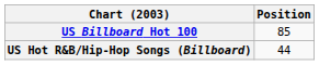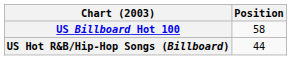 <table class="wikitable sortable plainrowheaders" style="text-align:center;">
 <tr>
 <th scope="col">Chart (2003)</th>
 <th scope="col">Position</th>
 </tr>
 <tr>
 <th scope="row"><a href='#'>US <em>Billboard</em> Hot 100</a></th>
-<td>85</td>
+<td>58</td>
 </tr>
 <tr>
 <th scope="row">US Hot R&B/Hip-Hop Songs (<em>Billboard</em>)</th>
 <td>44</td>
 </tr>
 </table>
